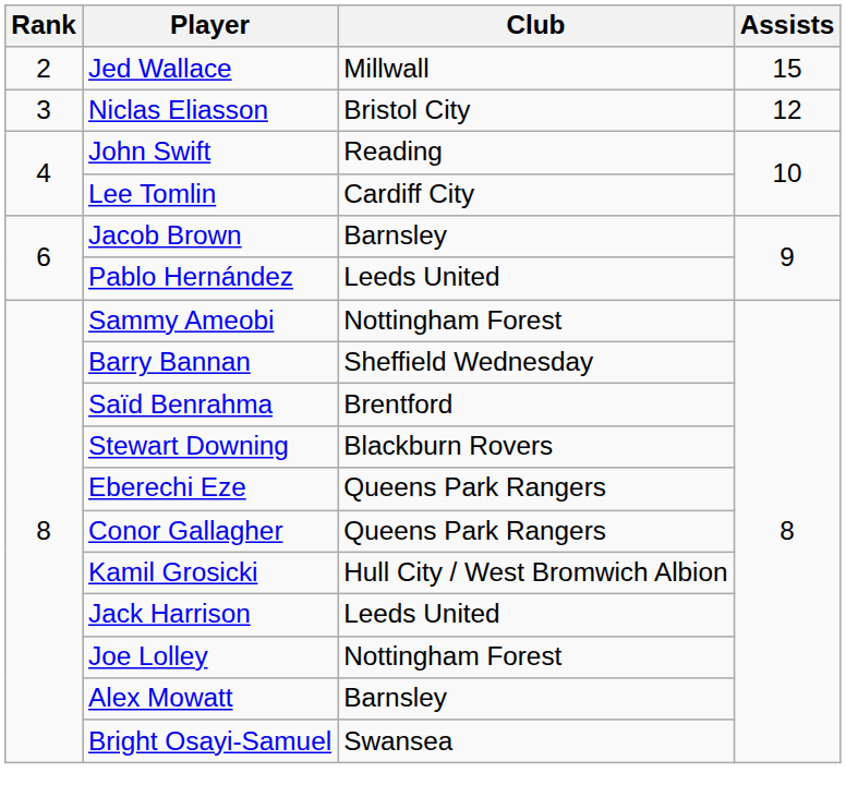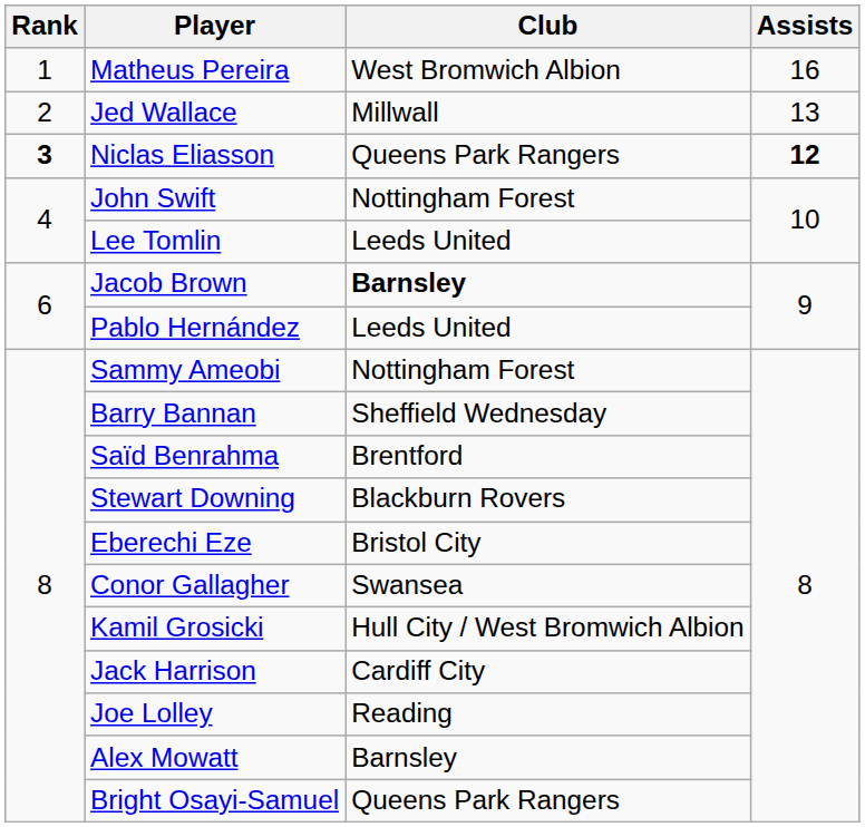 <table class="wikitable" style="text-align:center">
 <tr>
 <th>Rank</th>
 <th>Player</th>
 <th>Club</th>
 <th>Assists</th>
 </tr>
 <tr>
+<td>1</td>
+<td align="left"> <a href='#'>Matheus Pereira</a></td>
+<td align="left">West Bromwich Albion</td>
+<td>16</td>
+</tr>
+<tr>
 <td>2</td>
 <td align="left"> <a href='#'>Jed Wallace</a></td>
 <td align="left">Millwall</td>
-<td>15</td>
+<td>13</td>
 </tr>
 <tr>
-<td>3</td>
+<td><strong>3</strong></td>
 <td align="left"> <a href='#'>Niclas Eliasson</a></td>
-<td align="left">Bristol City</td>
-<td>12</td>
+<td align="left">Queens Park Rangers</td>
+<td><strong>12</strong></td>
 </tr>
 <tr>
 <td rowspan=2>4</td>
 <td align="left"> <a href='#'>John Swift</a></td>
-<td align="left">Reading</td>
+<td align="left">Nottingham Forest</td>
 <td rowspan=2>10</td>
 </tr>
 <tr>
 <td align="left"> <a href='#'>Lee Tomlin</a></td>
-<td align="left">Cardiff City</td>
+<td align="left">Leeds United</td>
 </tr>
 <tr>
 <td rowspan=2>6</td>
 <td align="left"> <a href='#'>Jacob Brown</a></td>
-<td align="left">Barnsley</td>
+<td align="left"><strong>Barnsley</strong></td>
 <td rowspan=2>9</td>
 </tr>
 <tr>
 <td align="left"> <a href='#'>Pablo Hernández</a></td>
 <td align="left">Leeds United</td>
 </tr>
 <tr>
 <td rowspan=11>8</td>
 <td align="left"> <a href='#'>Sammy Ameobi</a></td>
 <td align="left">Nottingham Forest</td>
 <td rowspan=11>8</td>
 </tr>
 <tr>
 <td align="left"> <a href='#'>Barry Bannan</a></td>
 <td align="left">Sheffield Wednesday</td>
 </tr>
 <tr>
 <td align="left"> <a href='#'>Saïd Benrahma</a></td>
 <td align="left">Brentford</td>
 </tr>
 <tr>
 <td align="left"> <a href='#'>Stewart Downing</a></td>
 <td align="left">Blackburn Rovers</td>
 </tr>
 <tr>
 <td align="left"> <a href='#'>Eberechi Eze</a></td>
-<td align="left">Queens Park Rangers</td>
+<td align="left">Bristol City</td>
 </tr>
 <tr>
 <td align="left"> <a href='#'>Conor Gallagher</a></td>
-<td align="left">Queens Park Rangers</td>
+<td align="left">Swansea</td>
 </tr>
 <tr>
 <td align="left"> <a href='#'>Kamil Grosicki</a></td>
 <td align="left">Hull City / West Bromwich Albion</td>
 </tr>
 <tr>
 <td align="left"> <a href='#'>Jack Harrison</a></td>
-<td align="left">Leeds United</td>
+<td align="left">Cardiff City</td>
 </tr>
 <tr>
 <td align="left"> <a href='#'>Joe Lolley</a></td>
-<td align="left">Nottingham Forest</td>
+<td align="left">Reading</td>
 </tr>
 <tr>
 <td align="left"> <a href='#'>Alex Mowatt</a></td>
 <td align="left">Barnsley</td>
 </tr>
 <tr>
 <td align="left"> <a href='#'>Bright Osayi-Samuel</a></td>
-<td align="left">Swansea</td>
+<td align="left">Queens Park Rangers</td>
 </tr>
 </table>
